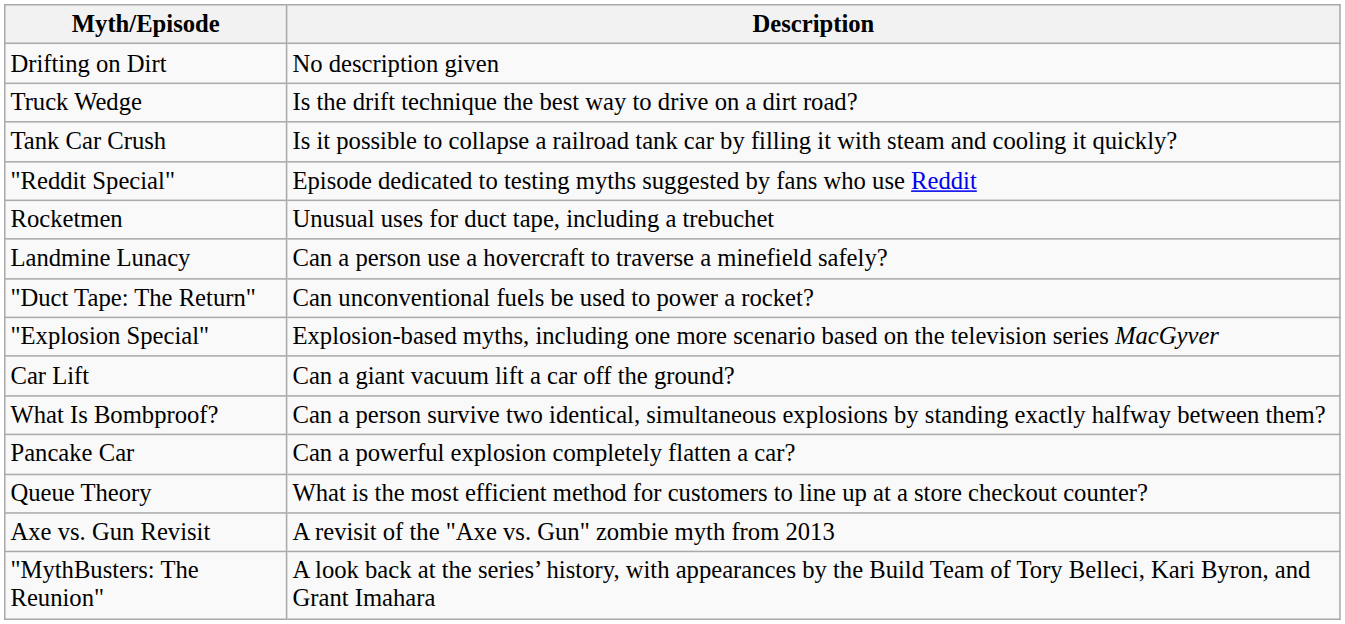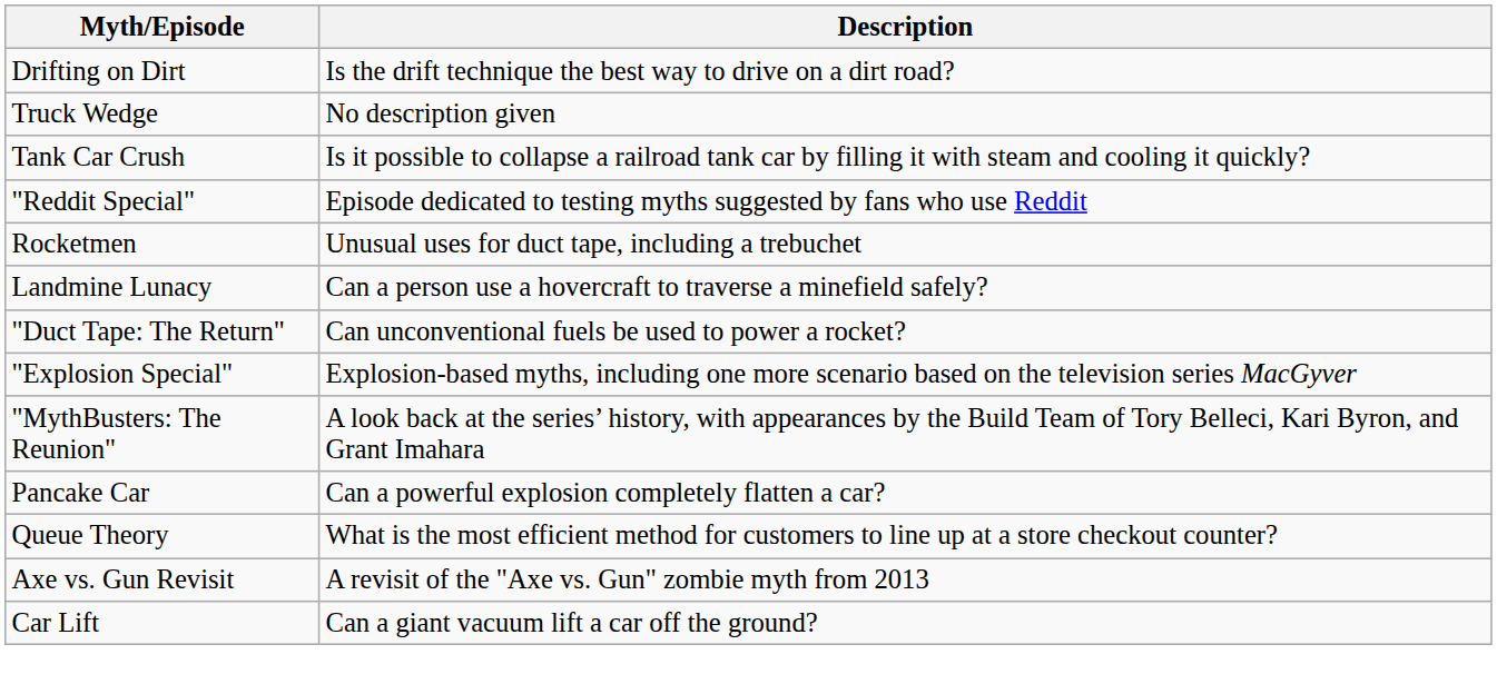 <table class="wikitable plainrowheaders">
 <tr>
 <th scope"col">Myth/Episode</th>
 <th scope"col">Description</th>
 </tr>
 <tr>
 <td>Drifting on Dirt</td>
-<td>No description given</td>
+<td>Is the drift technique the best way to drive on a dirt road?</td>
 </tr>
 <tr>
 <td>Truck Wedge</td>
-<td>Is the drift technique the best way to drive on a dirt road?</td>
+<td>No description given</td>
 </tr>
 <tr>
 <td>Tank Car Crush</td>
 <td>Is it possible to collapse a railroad tank car by filling it with steam and cooling it quickly?</td>
 </tr>
 <tr>
 <td>"Reddit Special"</td>
 <td>Episode dedicated to testing myths suggested by fans who use <a href='#'>Reddit</a></td>
 </tr>
 <tr>
 <td>Rocketmen</td>
 <td>Unusual uses for duct tape, including a trebuchet</td>
 </tr>
 <tr>
 <td>Landmine Lunacy</td>
 <td>Can a person use a hovercraft to traverse a minefield safely?</td>
 </tr>
 <tr>
 <td>"Duct Tape: The Return"</td>
 <td>Can unconventional fuels be used to power a rocket?</td>
 </tr>
 <tr>
 <td>"Explosion Special"</td>
 <td>Explosion-based myths, including one more scenario based on the television series <em>MacGyver</em></td>
 </tr>
 <tr>
-<td>Car Lift</td>
-<td>Can a giant vacuum lift a car off the ground?</td>
-</tr>
-<tr>
-<td>What Is Bombproof?</td>
-<td>Can a person survive two identical, simultaneous explosions by standing exactly halfway between them?</td>
+<td>"MythBusters: The Reunion"</td>
+<td>A look back at the series’ history, with appearances by the Build Team of Tory Belleci, Kari Byron, and Grant Imahara</td>
 </tr>
 <tr>
 <td>Pancake Car</td>
 <td>Can a powerful explosion completely flatten a car?</td>
 </tr>
 <tr>
 <td>Queue Theory</td>
 <td>What is the most efficient method for customers to line up at a store checkout counter?</td>
 </tr>
 <tr>
 <td>Axe vs. Gun Revisit</td>
 <td>A revisit of the "Axe vs. Gun" zombie myth from 2013</td>
 </tr>
 <tr>
-<td>"MythBusters: The Reunion"</td>
-<td>A look back at the series’ history, with appearances by the Build Team of Tory Belleci, Kari Byron, and Grant Imahara</td>
+<td>Car Lift</td>
+<td>Can a giant vacuum lift a car off the ground?</td>
 </tr>
 </table>
